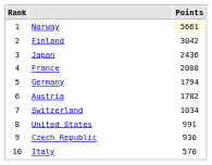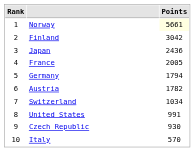 <table cellspacing="1" cellpadding="3" style="border:1px solid #AAAAAA;font-size:86%">
 <tr bgcolor="#E4E4E4">
 <th style="border-bottom:1px solid #AAAAAA" width=10>Rank</th>
 <th style="border-bottom:1px solid #AAAAAA" width=200></th>
 <th style="border-bottom:1px solid #AAAAAA" width=20>Points</th>
 </tr>
 <tr align="center">
 <td>1</td>
 <td align="left"> <a href='#'>Norway</a></td>
 <td style="background: lightyellow;">5661</td>
 </tr>
 <tr align="center">
 <td>2</td>
 <td align="left"> <a href='#'>Finland</a></td>
 <td>3042</td>
 </tr>
 <tr align="center">
 <td>3</td>
 <td align="left"> <a href='#'>Japan</a></td>
 <td>2436</td>
 </tr>
 <tr align="center">
 <td>4</td>
 <td align="left"> <a href='#'>France</a></td>
-<td>2000</td>
+<td>2005</td>
 </tr>
 <tr align="center">
 <td>5</td>
 <td align="left"> <a href='#'>Germany</a></td>
 <td>1794</td>
 </tr>
 <tr align="center">
 <td>6</td>
 <td align="left"> <a href='#'>Austria</a></td>
 <td>1782</td>
 </tr>
 <tr align="center">
 <td>7</td>
 <td align="left"> <a href='#'>Switzerland</a></td>
 <td>1034</td>
 </tr>
 <tr align="center">
 <td>8</td>
 <td align="left"> <a href='#'>United States</a></td>
 <td>991</td>
 </tr>
 <tr align="center">
 <td>9</td>
 <td align="left"> <a href='#'>Czech Republic</a></td>
 <td>930</td>
 </tr>
 <tr align="center">
 <td>10</td>
 <td align="left"> <a href='#'>Italy</a></td>
 <td>570</td>
 </tr>
 </table>
